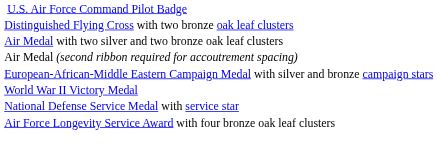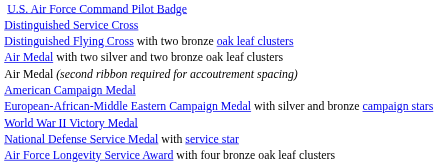 <table>
 <tr>
 <td colspan="2">  <a href='#'>U.S. Air Force Command Pilot Badge</a></td>
+</tr>
+<tr>
+<td></td>
+<td><a href='#'>Distinguished Service Cross</a></td>
 </tr>
 <tr>
 <td></td>
 <td><a href='#'>Distinguished Flying Cross</a> with two bronze <a href='#'>oak leaf clusters</a></td>
 </tr>
 <tr>
 <td></td>
 <td><a href='#'>Air Medal</a> with two silver and two bronze oak leaf clusters</td>
 </tr>
 <tr>
 <td></td>
 <td>Air Medal <em>(second ribbon required for accoutrement spacing)</em></td>
+</tr>
+<tr>
+<td></td>
+<td><a href='#'>American Campaign Medal</a></td>
 </tr>
 <tr>
 <td></td>
 <td><a href='#'>European-African-Middle Eastern Campaign Medal</a> with silver and bronze <a href='#'>campaign stars</a></td>
 </tr>
 <tr>
 <td></td>
 <td><a href='#'>World War II Victory Medal</a></td>
 </tr>
 <tr>
 <td></td>
 <td><a href='#'>National Defense Service Medal</a> with <a href='#'>service star</a></td>
 </tr>
 <tr>
 <td></td>
 <td><a href='#'>Air Force Longevity Service Award</a> with four bronze oak leaf clusters</td>
 </tr>
 <tr>
 </tr>
 </table>
